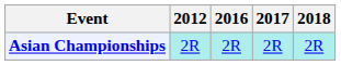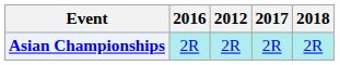 <table class="wikitable" style="font-size: 90%; text-align:center">
 <tr>
 <th>Event</th>
+<th>2016</th>
 <th>2012</th>
-<th>2016</th>
 <th>2017</th>
 <th>2018</th>
 </tr>
 <tr>
 <td bgcolor="#ECF2FF"; align="left"><strong><a href='#'>Asian Championships</a></strong></td>
 <td bgcolor=AFEEEE><a href='#'>2R</a></td>
 <td bgcolor=AFEEEE><a href='#'>2R</a></td>
 <td bgcolor=AFEEEE><a href='#'>2R</a></td>
 <td bgcolor=AFEEEE><a href='#'>2R</a></td>
 </tr>
 </table>
